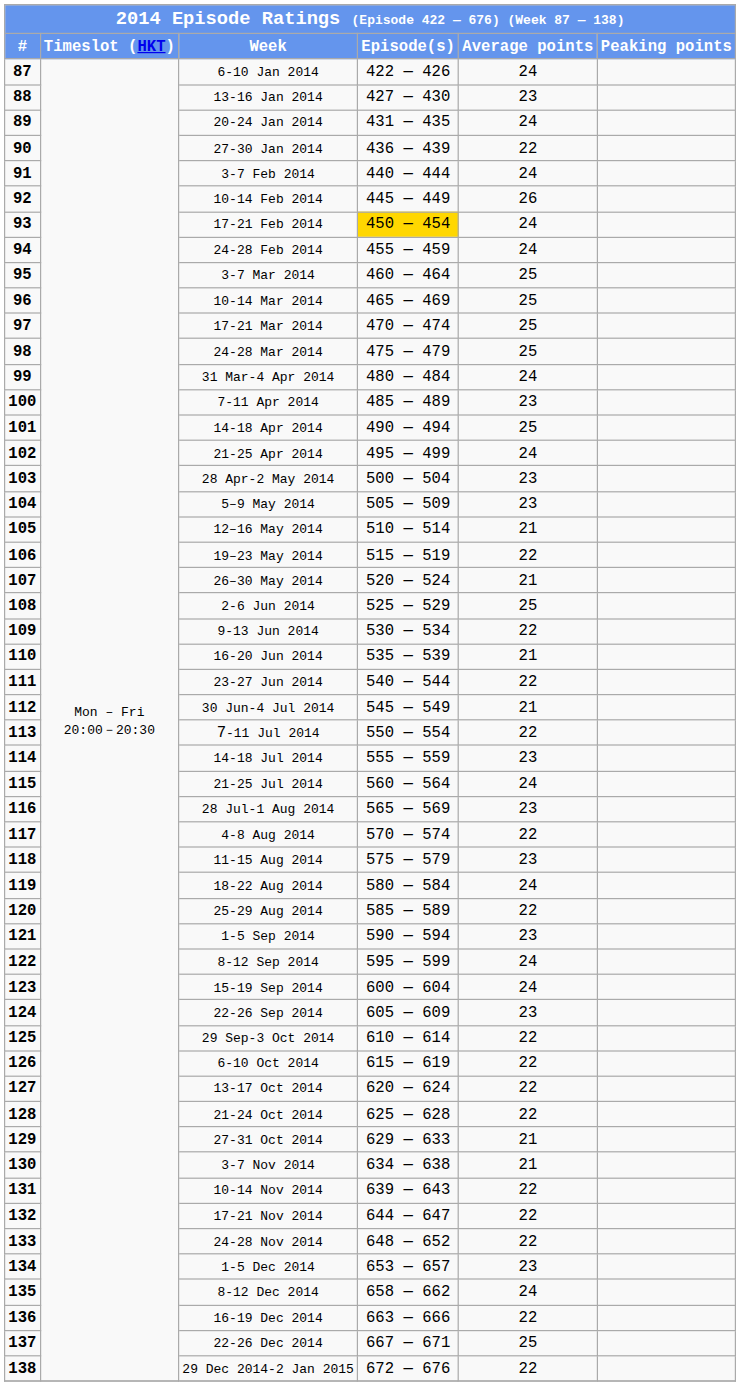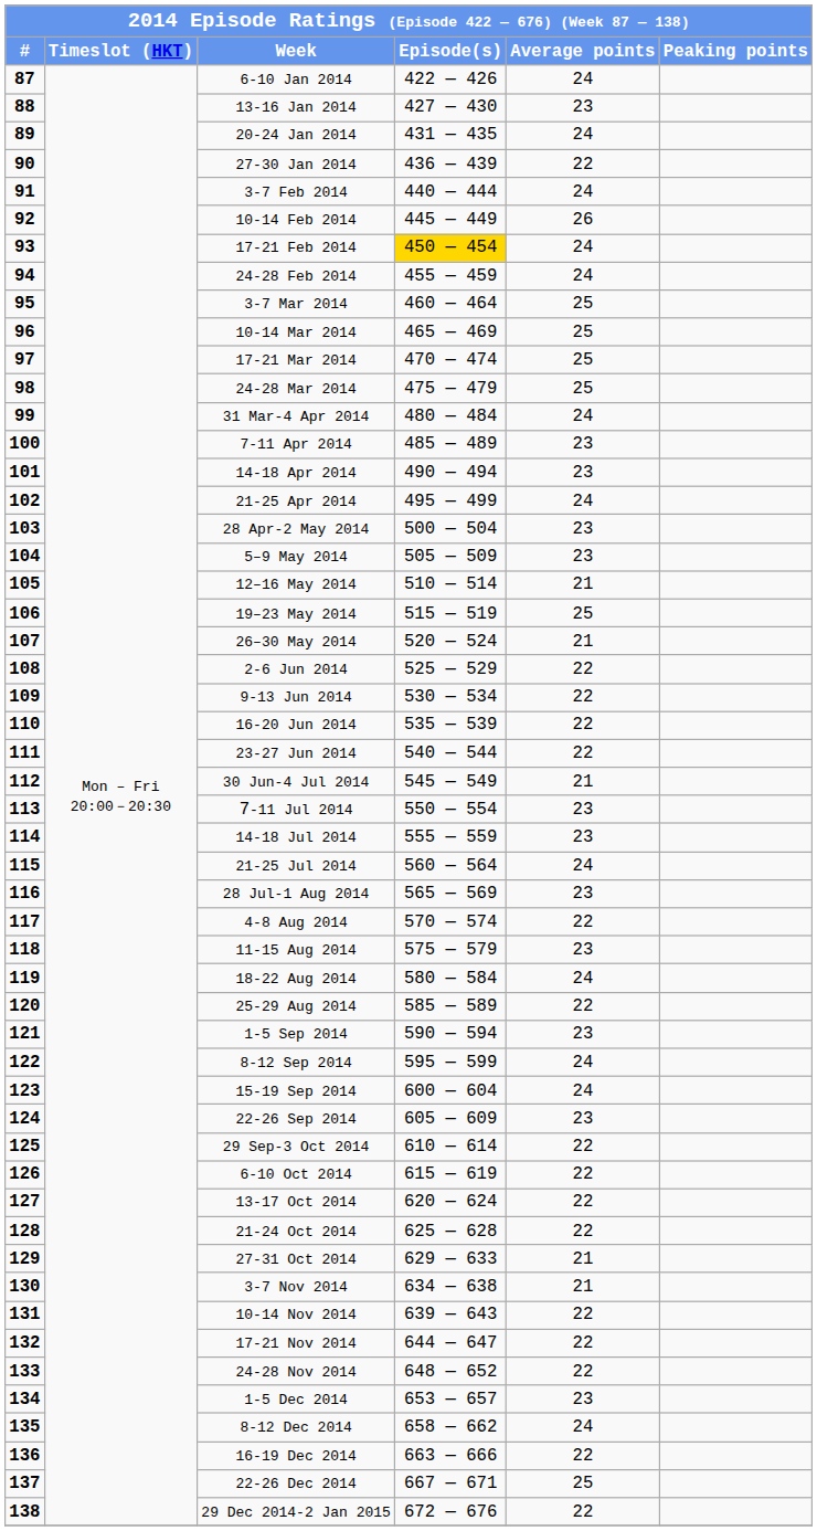 <table class="wikitable collapsible collapsed" style="text-align:center;">
 <tr style="background:cornflowerblue; color:white" align="center">
 </tr>
 <tr>
 <th style="background:cornflowerblue; color:white" align="center"; colspan="6"><strong><big>2014 Episode Ratings </big> <small>(Episode 422 — 676)  (Week 87 — 138)</small></strong></th>
 </tr>
 <tr>
 <th style="background:cornflowerblue; color:white" align="center">#</th>
 <th style="background:cornflowerblue; color:white" align="center">Timeslot (<a href='#'>HKT</a>)</th>
 <th style="background:cornflowerblue; color:white" align="center">Week</th>
 <th style="background:cornflowerblue; color:white" align="center">Episode(s)</th>
 <th style="background:cornflowerblue; color:white" align="center">Average points</th>
 <th style="background:cornflowerblue; color:white" align="center">Peaking points</th>
 </tr>
 <tr>
 <td><strong>87</strong></td>
 <td rowspan="52"><small>Mon – Fri<br>20:00－20:30</small></td>
 <td><small>6-10 Jan 2014</small></td>
 <td>422 — 426</td>
 <td>24</td>
 <td></td>
 </tr>
 <tr>
 <td><strong>88</strong></td>
 <td><small>13-16 Jan 2014</small></td>
 <td>427 — 430</td>
 <td>23</td>
 <td></td>
 </tr>
 <tr>
 <td><strong>89</strong></td>
 <td><small>20-24 Jan 2014</small></td>
 <td>431 — 435</td>
 <td>24</td>
 <td></td>
 </tr>
 <tr>
 <td><strong>90</strong></td>
 <td><small>27-30 Jan 2014</small></td>
 <td>436 — 439</td>
 <td>22</td>
 <td></td>
 </tr>
 <tr>
 <td><strong>91</strong></td>
 <td><small>3-7 Feb 2014</small></td>
 <td>440 — 444</td>
 <td>24</td>
 <td></td>
 </tr>
 <tr>
 <td><strong>92</strong></td>
 <td><small>10-14 Feb 2014</small></td>
 <td>445 — 449</td>
 <td>26</td>
 <td></td>
 </tr>
 <tr>
 <td><strong>93</strong></td>
 <td><small>17-21 Feb 2014</small></td>
 <td style="background: gold;">450 — 454</td>
 <td>24</td>
 <td></td>
 </tr>
 <tr>
 <td><strong>94</strong></td>
 <td><small>24-28 Feb 2014</small></td>
 <td>455 — 459</td>
 <td>24</td>
 <td></td>
 </tr>
 <tr>
 <td><strong>95</strong></td>
 <td><small>3-7 Mar 2014</small></td>
 <td>460 — 464</td>
 <td>25</td>
 <td></td>
 </tr>
 <tr>
 <td><strong>96</strong></td>
 <td><small>10-14 Mar 2014</small></td>
 <td>465 — 469</td>
 <td>25</td>
 <td></td>
 </tr>
 <tr>
 <td><strong>97</strong></td>
 <td><small>17-21 Mar 2014</small></td>
 <td>470 — 474</td>
 <td>25</td>
 <td></td>
 </tr>
 <tr>
 <td><strong>98</strong></td>
 <td><small>24-28 Mar 2014</small></td>
 <td>475 — 479</td>
 <td>25</td>
 <td></td>
 </tr>
 <tr>
 <td><strong>99</strong></td>
 <td><small>31 Mar-4 Apr 2014</small></td>
 <td>480 — 484</td>
 <td>24</td>
 <td></td>
 </tr>
 <tr>
 <td><strong>100</strong></td>
 <td><small>7-11 Apr 2014</small></td>
 <td>485 — 489</td>
 <td>23</td>
 <td></td>
 </tr>
 <tr>
 <td><strong>101</strong></td>
 <td><small>14-18 Apr 2014</small></td>
 <td>490 — 494</td>
-<td>25</td>
+<td>23</td>
 <td></td>
 </tr>
 <tr>
 <td><strong>102</strong></td>
 <td><small>21-25 Apr 2014</small></td>
 <td>495 — 499</td>
 <td>24</td>
 <td></td>
 </tr>
 <tr>
 <td><strong>103</strong></td>
 <td><small>28 Apr-2 May 2014</small></td>
 <td>500 — 504</td>
 <td>23</td>
 <td></td>
 </tr>
 <tr>
 <td><strong>104</strong></td>
 <td><small>5–9 May 2014</small></td>
 <td>505 — 509</td>
 <td>23</td>
 <td></td>
 </tr>
 <tr>
 <td><strong>105</strong></td>
 <td><small>12–16 May 2014</small></td>
 <td>510 — 514</td>
 <td>21</td>
 <td></td>
 </tr>
 <tr>
 <td><strong>106</strong></td>
 <td><small>19–23 May 2014</small></td>
 <td>515 — 519</td>
-<td>22</td>
+<td>25</td>
 <td></td>
 </tr>
 <tr>
 <td><strong>107</strong></td>
 <td><small>26–30 May 2014</small></td>
 <td>520 — 524</td>
 <td>21</td>
 <td></td>
 </tr>
 <tr>
 <td><strong>108</strong></td>
 <td><small>2-6 Jun 2014</small></td>
 <td>525 — 529</td>
-<td>25</td>
+<td>22</td>
 <td></td>
 </tr>
 <tr>
 <td><strong>109</strong></td>
 <td><small>9-13 Jun 2014</small></td>
 <td>530 — 534</td>
 <td>22</td>
 <td></td>
 </tr>
 <tr>
 <td><strong>110</strong></td>
 <td><small>16-20 Jun 2014</small></td>
 <td>535 — 539</td>
-<td>21</td>
+<td>22</td>
 <td></td>
 </tr>
 <tr>
 <td><strong>111</strong></td>
 <td><small>23-27 Jun 2014</small></td>
 <td>540 — 544</td>
 <td>22</td>
 <td></td>
 </tr>
 <tr>
 <td><strong>112</strong></td>
 <td><small>30 Jun-4 Jul 2014</small></td>
 <td>545 — 549</td>
 <td>21</td>
 <td></td>
 </tr>
 <tr>
 <td><strong>113</strong></td>
 <td>7<small>-11 Jul 2014</small></td>
 <td>550 — 554</td>
-<td>22</td>
+<td>23</td>
 <td></td>
 </tr>
 <tr>
 <td><strong>114</strong></td>
 <td><small>14-18 Jul 2014</small></td>
 <td>555 — 559</td>
 <td>23</td>
 <td></td>
 </tr>
 <tr>
 <td><strong>115</strong></td>
 <td><small>21-25 Jul 2014</small></td>
 <td>560 — 564</td>
 <td>24</td>
 <td></td>
 </tr>
 <tr>
 <td><strong>116</strong></td>
 <td><small>28 Jul-1 Aug 2014</small></td>
 <td>565 — 569</td>
 <td>23</td>
 <td></td>
 </tr>
 <tr>
 <td><strong>117</strong></td>
 <td><small>4-8 Aug 2014</small></td>
 <td>570 — 574</td>
 <td>22</td>
 <td></td>
 </tr>
 <tr>
 <td><strong>118</strong></td>
 <td><small>11-15 Aug 2014</small></td>
 <td>575 — 579</td>
 <td>23</td>
 <td></td>
 </tr>
 <tr>
 <td><strong>119</strong></td>
 <td><small>18-22 Aug 2014</small></td>
 <td>580 — 584</td>
 <td>24</td>
 <td></td>
 </tr>
 <tr>
 <td><strong>120</strong></td>
 <td><small>25-29 Aug 2014</small></td>
 <td>585 — 589</td>
 <td>22</td>
 <td></td>
 </tr>
 <tr>
 <td><strong>121</strong></td>
 <td><small>1-5 Sep 2014</small></td>
 <td>590 — 594</td>
 <td>23</td>
 <td></td>
 </tr>
 <tr>
 <td><strong>122</strong></td>
 <td><small>8-12 Sep 2014</small></td>
 <td>595 — 599</td>
 <td>24</td>
 <td></td>
 </tr>
 <tr>
 <td><strong>123</strong></td>
 <td><small>15-19 Sep 2014</small></td>
 <td>600 — 604</td>
 <td>24</td>
 <td></td>
 </tr>
 <tr>
 <td><strong>124</strong></td>
 <td><small>22-26 Sep 2014</small></td>
 <td>605 — 609</td>
 <td>23</td>
 <td></td>
 </tr>
 <tr>
 <td><strong>125</strong></td>
 <td><small>29 Sep-3 Oct 2014</small></td>
 <td>610 — 614</td>
 <td>22</td>
 <td></td>
 </tr>
 <tr>
 <td><strong>126</strong></td>
 <td><small>6-10 Oct 2014</small></td>
 <td>615 — 619</td>
 <td>22</td>
 <td></td>
 </tr>
 <tr>
 <td><strong>127</strong></td>
 <td><small>13-17 Oct 2014</small></td>
 <td>620 — 624</td>
 <td>22</td>
 <td></td>
 </tr>
 <tr>
 <td><strong>128</strong></td>
 <td><small>21-24 Oct 2014</small></td>
 <td>625 — 628</td>
 <td>22</td>
 <td></td>
 </tr>
 <tr>
 <td><strong>129</strong></td>
 <td><small>27-31 Oct 2014</small></td>
 <td>629 — 633</td>
 <td>21</td>
 <td></td>
 </tr>
 <tr>
 <td><strong>130</strong></td>
 <td><small>3-7 Nov 2014</small></td>
 <td>634 — 638</td>
 <td>21</td>
 <td></td>
 </tr>
 <tr>
 <td><strong>131</strong></td>
 <td><small>10-14 Nov 2014</small></td>
 <td>639 — 643</td>
 <td>22</td>
 <td></td>
 </tr>
 <tr>
 <td><strong>132</strong></td>
 <td><small>17-21 Nov 2014</small></td>
 <td>644 — 647</td>
 <td>22</td>
 <td></td>
 </tr>
 <tr>
 <td><strong>133</strong></td>
 <td><small>24-28 Nov 2014</small></td>
 <td>648 — 652</td>
 <td>22</td>
 <td></td>
 </tr>
 <tr>
 <td><strong>134</strong></td>
 <td><small>1-5 Dec 2014</small></td>
 <td>653 — 657</td>
 <td>23</td>
 <td></td>
 </tr>
 <tr>
 <td><strong>135</strong></td>
 <td><small>8-12 Dec 2014</small></td>
 <td>658 — 662</td>
 <td>24</td>
 <td></td>
 </tr>
 <tr>
 <td><strong>136</strong></td>
 <td><small>16-19 Dec 2014</small></td>
 <td>663 — 666</td>
 <td>22</td>
 <td></td>
 </tr>
 <tr>
 <td><strong>137</strong></td>
 <td><small>22-26 Dec 2014</small></td>
 <td>667 — 671</td>
 <td>25</td>
 <td></td>
 </tr>
 <tr>
 <td><strong>138</strong></td>
 <td><small>29 Dec 2014-2 Jan 2015</small></td>
 <td>672 — 676</td>
 <td>22</td>
 <td></td>
 </tr>
 <tr>
 </tr>
 </table>
